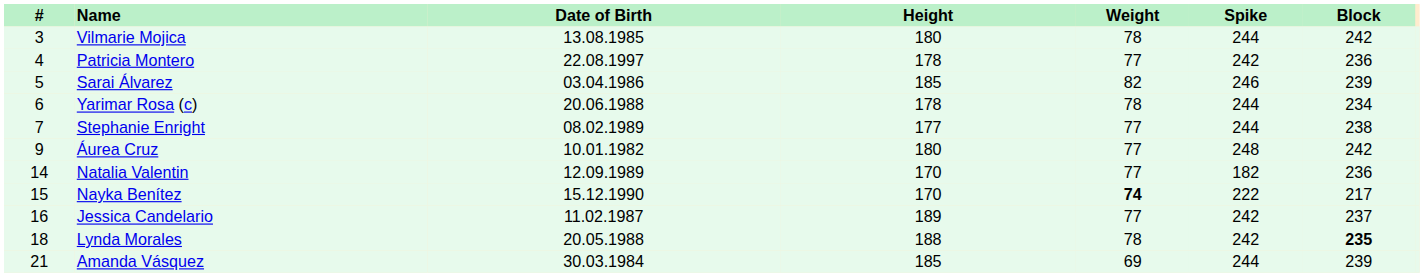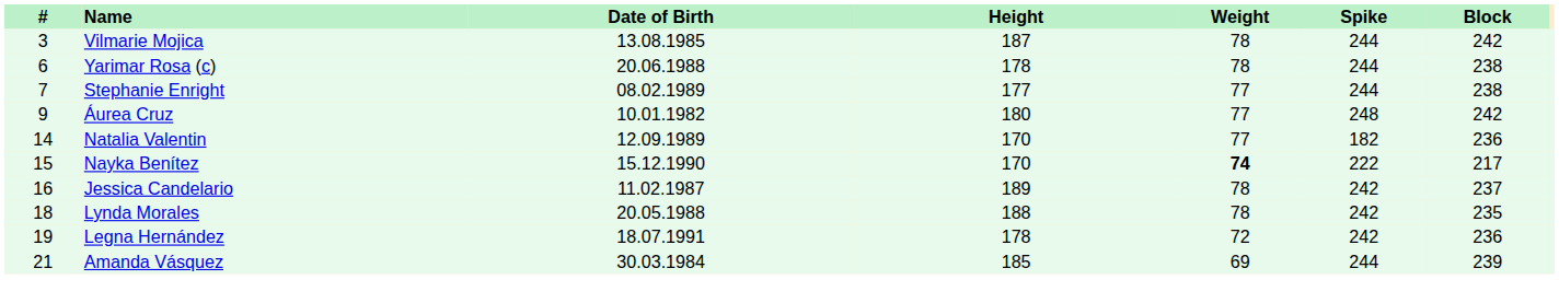 <table border=0 cellpadding=2 cellspacing=0  |- bgcolor=#FFECCE style="text-align:center; font-size:90%;" width=100%>
 <tr bgcolor=#BBF0C9>
 <th width=5%>#</th>
 <th width=25% align=left>Name</th>
 <th width=25%>Date of Birth</th>
 <th width=21%>Height</th>
 <th width=8%>Weight</th>
 <th width=8%>Spike</th>
 <th width=8%>Block</th>
 </tr>
 <tr bgcolor=#E7FAEC>
 <td>3</td>
 <td align=left><a href='#'>Vilmarie Mojica</a></td>
 <td>13.08.1985</td>
-<td>180</td>
+<td>187</td>
 <td>78</td>
 <td>244</td>
 <td>242</td>
-<td></td>
-</tr>
-<tr bgcolor=#E7FAEC>
-<td>4</td>
-<td align=left><a href='#'>Patricia Montero</a></td>
-<td>22.08.1997</td>
-<td>178</td>
-<td>77</td>
-<td>242</td>
-<td>236</td>
-<td></td>
-</tr>
-<tr bgcolor=#E7FAEC>
-<td>5</td>
-<td align=left><a href='#'>Sarai Álvarez</a></td>
-<td>03.04.1986</td>
-<td>185</td>
-<td>82</td>
-<td>246</td>
-<td>239</td>
 <td></td>
 </tr>
 <tr bgcolor=#E7FAEC>
 <td>6</td>
 <td align=left><a href='#'>Yarimar Rosa</a>  (<a href='#'>c</a>)</td>
 <td>20.06.1988</td>
 <td>178</td>
 <td>78</td>
 <td>244</td>
-<td>234</td>
+<td>238</td>
 <td></td>
 </tr>
 <tr bgcolor=#E7FAEC>
 <td>7</td>
 <td align=left><a href='#'>Stephanie Enright</a></td>
 <td>08.02.1989</td>
 <td>177</td>
 <td>77</td>
 <td>244</td>
 <td>238</td>
 <td></td>
 </tr>
 <tr bgcolor=#E7FAEC>
 <td>9</td>
 <td align=left><a href='#'>Áurea Cruz</a></td>
 <td>10.01.1982</td>
 <td>180</td>
 <td>77</td>
 <td>248</td>
 <td>242</td>
 <td></td>
 </tr>
 <tr bgcolor=#E7FAEC>
 <td>14</td>
 <td align=left><a href='#'>Natalia Valentin</a></td>
 <td>12.09.1989</td>
 <td>170</td>
 <td>77</td>
 <td>182</td>
 <td>236</td>
 <td></td>
 </tr>
 <tr bgcolor=#E7FAEC>
 <td>15</td>
 <td align=left><a href='#'>Nayka Benítez</a></td>
 <td>15.12.1990</td>
 <td>170</td>
 <td><strong>74</strong></td>
 <td>222</td>
 <td>217</td>
 <td></td>
 </tr>
 <tr bgcolor=#E7FAEC>
 <td>16</td>
 <td align=left><a href='#'>Jessica Candelario</a></td>
 <td>11.02.1987</td>
 <td>189</td>
-<td>77</td>
+<td>78</td>
 <td>242</td>
 <td>237</td>
 <td></td>
 </tr>
 <tr bgcolor=#E7FAEC>
 <td>18</td>
 <td align=left><a href='#'>Lynda Morales</a></td>
 <td>20.05.1988</td>
 <td>188</td>
 <td>78</td>
 <td>242</td>
-<td><strong>235</strong></td>
+<td>235</td>
+<td></td>
+</tr>
+<tr bgcolor=#E7FAEC>
+<td>19</td>
+<td align=left><a href='#'>Legna Hernández</a></td>
+<td>18.07.1991</td>
+<td>178</td>
+<td>72</td>
+<td>242</td>
+<td>236</td>
 <td></td>
 </tr>
 <tr bgcolor=#E7FAEC>
 <td>21</td>
 <td align=left><a href='#'>Amanda Vásquez</a></td>
 <td>30.03.1984</td>
 <td>185</td>
 <td>69</td>
 <td>244</td>
 <td>239</td>
 <td></td>
 </tr>
 </table>
